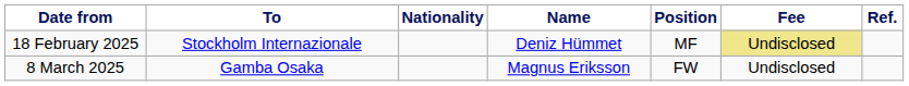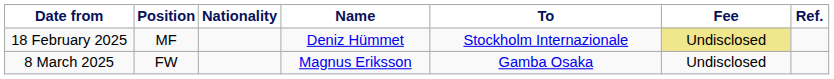 <table class="wikitable" style="text-align:center; font-size:90%; ">
 <tr>
 <th style="background:#FFFFFF; color:#081159; width:120px;">Date from</th>
-<th style="background:#FFFFFF; color:#081159; width:220px;">To</th>
+<th style="background:#FFFFFF; color:#081159; width:50px;">Position</th>
 <th style="background:#FFFFFF; color:#081159; width:50px;">Nationality</th>
 <th style="background:#FFFFFF; color:#081159; width:140px;">Name</th>
-<th style="background:#FFFFFF; color:#081159; width:50px;">Position</th>
+<th style="background:#FFFFFF; color:#081159; width:220px;">To</th>
 <th style="background:#FFFFFF; color:#081159; width:120px;">Fee</th>
 <th style="background:#FFFFFF; color:#081159; width:30px;">Ref.</th>
 </tr>
 <tr>
 <td>18 February 2025</td>
-<td> <a href='#'>Stockholm Internazionale</a></td>
+<td>MF</td>
 <td></td>
 <td><a href='#'>Deniz Hümmet</a></td>
-<td>MF</td>
+<td> <a href='#'>Stockholm Internazionale</a></td>
 <td style="background: khaki;">Undisclosed</td>
 <td></td>
 </tr>
 <tr>
 <td>8 March 2025</td>
-<td> <a href='#'>Gamba Osaka</a></td>
+<td>FW</td>
 <td></td>
 <td><a href='#'>Magnus Eriksson</a></td>
-<td>FW</td>
+<td> <a href='#'>Gamba Osaka</a></td>
 <td>Undisclosed</td>
 <td></td>
 </tr>
 </table>
